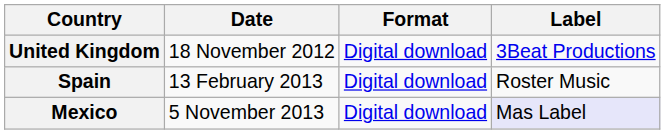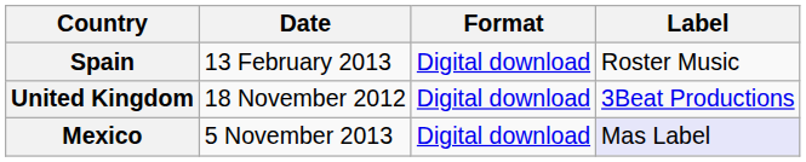 <table class="wikitable plainrowheaders">
 <tr>
 <th scope="col">Country</th>
 <th scope="col">Date</th>
 <th scope="col">Format</th>
 <th scope="col">Label</th>
 </tr>
 <tr>
+<th scope="row">Spain</th>
+<td>13 February 2013</td>
+<td><a href='#'>Digital download</a></td>
+<td>Roster Music</td>
+</tr>
+<tr>
 <th scope="row">United Kingdom</th>
 <td>18 November 2012</td>
 <td><a href='#'>Digital download</a></td>
 <td><a href='#'>3Beat Productions</a></td>
-</tr>
-<tr>
-<th scope="row">Spain</th>
-<td>13 February 2013</td>
-<td><a href='#'>Digital download</a></td>
-<td>Roster Music</td>
 </tr>
 <tr>
 <th scope="row">Mexico</th>
 <td>5 November 2013</td>
 <td><a href='#'>Digital download</a></td>
 <td style="background: lavender;">Mas Label</td>
 </tr>
 </table>
